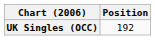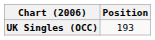 <table class="wikitable plainrowheaders" style="text-align:center">
 <tr>
 <th>Chart (2006)</th>
 <th>Position</th>
 </tr>
 <tr>
 <th scope="row">UK Singles (OCC)</th>
-<td>192</td>
+<td>193</td>
 </tr>
 </table>
